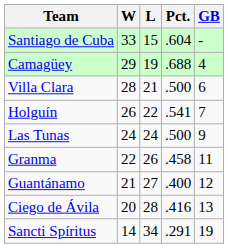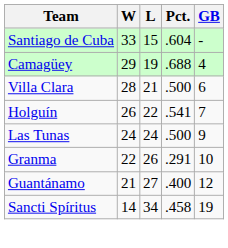 <table class="wikitable">
 <tr>
 <th>Team</th>
 <th>W</th>
 <th>L</th>
 <th>Pct.</th>
 <th><a href='#'>GB</a></th>
 </tr>
 <tr style="background-color:#ccffcc;">
 <td><a href='#'>Santiago de Cuba</a></td>
 <td>33</td>
 <td>15</td>
 <td>.604</td>
 <td>-</td>
 </tr>
 <tr style="background-color:#ccffcc;">
 <td><a href='#'>Camagüey</a></td>
 <td>29</td>
 <td>19</td>
 <td>.688</td>
 <td>4</td>
 </tr>
 <tr>
 <td><a href='#'>Villa Clara</a></td>
 <td>28</td>
 <td>21</td>
 <td>.500</td>
 <td>6</td>
 </tr>
 <tr>
 <td><a href='#'>Holguín</a></td>
 <td>26</td>
 <td>22</td>
 <td>.541</td>
 <td>7</td>
 </tr>
 <tr>
 <td><a href='#'>Las Tunas</a></td>
 <td>24</td>
 <td>24</td>
 <td>.500</td>
 <td>9</td>
 </tr>
 <tr>
 <td><a href='#'>Granma</a></td>
 <td>22</td>
 <td>26</td>
-<td>.458</td>
-<td>11</td>
+<td>.291</td>
+<td>10</td>
 </tr>
 <tr>
 <td><a href='#'>Guantánamo</a></td>
 <td>21</td>
 <td>27</td>
 <td>.400</td>
 <td>12</td>
 </tr>
 <tr>
-<td><a href='#'>Ciego de Ávila</a></td>
-<td>20</td>
-<td>28</td>
-<td>.416</td>
-<td>13</td>
-</tr>
-<tr>
 <td><a href='#'>Sancti Spíritus</a></td>
 <td>14</td>
 <td>34</td>
-<td>.291</td>
+<td>.458</td>
 <td>19</td>
 </tr>
 </table>
